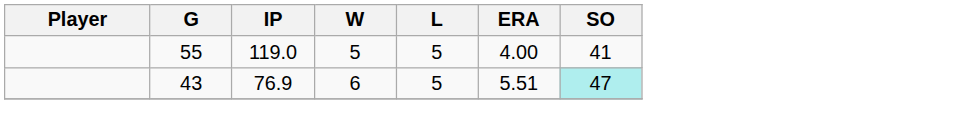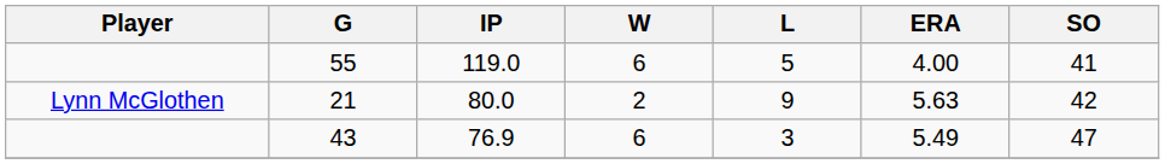 <table class="wikitable sortable">
 <tr>
 <th bgcolor="#DDDDFF" width="16%">Player</th>
 <th bgcolor="#DDDDFF" width="9%">G</th>
 <th bgcolor="#DDDDFF" width="9%">IP</th>
 <th bgcolor="#DDDDFF" width="9%">W</th>
 <th bgcolor="#DDDDFF" width="9%">L</th>
 <th bgcolor="#DDDDFF" width="9%">ERA</th>
 <th bgcolor="#DDDDFF" width="9%">SO</th>
 </tr>
 <tr align="center">
 <td></td>
 <td>55</td>
 <td>119.0</td>
-<td>5</td>
+<td>6</td>
 <td>5</td>
 <td>4.00</td>
 <td>41</td>
+</tr>
+<tr align="center">
+<td><a href='#'>Lynn McGlothen</a></td>
+<td>21</td>
+<td>80.0</td>
+<td>2</td>
+<td>9</td>
+<td>5.63</td>
+<td>42</td>
 </tr>
 <tr align=center>
 <td></td>
 <td>43</td>
 <td>76.9</td>
 <td>6</td>
-<td>5</td>
-<td>5.51</td>
-<td style="background: paleturquoise;">47</td>
+<td>3</td>
+<td>5.49</td>
+<td>47</td>
 </tr>
 <tr align="center">
 </tr>
 </table>
